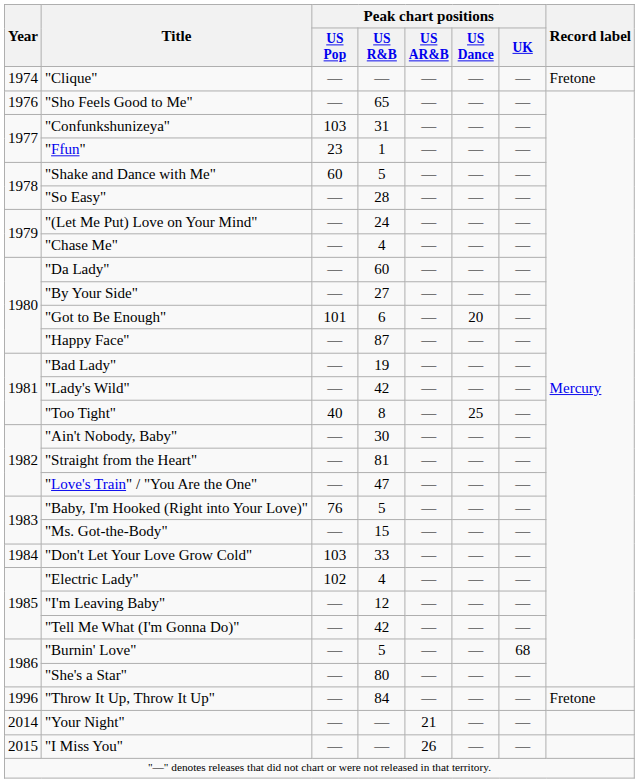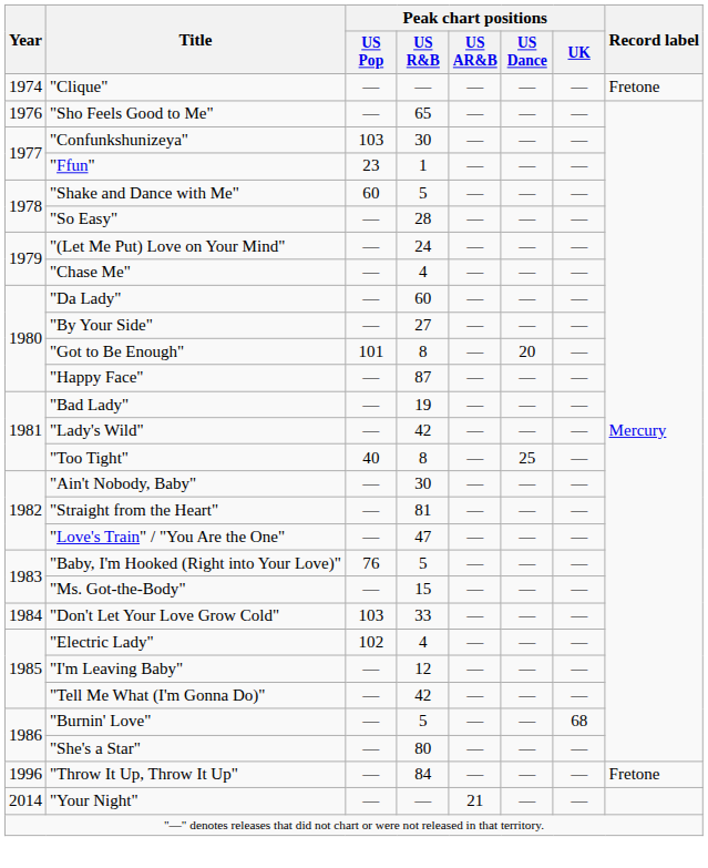 <table class="wikitable">
 <tr>
 <th align="center" rowspan="2">Year</th>
 <th align="center" rowspan="2">Title</th>
 <th align="center" colspan="5">Peak chart positions</th>
 <th align="center" rowspan="2">Record label</th>
 </tr>
 <tr>
 <th scope="col" style="width:3em;font-size:90%;"><a href='#'>US Pop</a><br></th>
 <th scope="col" style="width:3em;font-size:90%;"><a href='#'>US R&B</a><br></th>
 <th scope="col" style="width:3em;font-size:90%;"><a href='#'>US AR&B</a><br></th>
 <th scope="col" style="width:3em;font-size:90%;"><a href='#'>US<br>Dance</a><br></th>
 <th scope="col" style="width:3em;font-size:90%;"><a href='#'>UK</a><br></th>
 </tr>
 <tr>
 <td>1974</td>
 <td>"Clique"</td>
 <td align="center">—</td>
 <td align="center">—</td>
 <td align="center">—</td>
 <td align="center">—</td>
 <td align="center">—</td>
 <td>Fretone</td>
 </tr>
 <tr>
 <td>1976</td>
 <td>"Sho Feels Good to Me"</td>
 <td align="center">—</td>
 <td align="center">65</td>
 <td align="center">—</td>
 <td align="center">—</td>
 <td align="center">—</td>
 <td rowspan="25"><a href='#'>Mercury</a></td>
 </tr>
 <tr>
 <td rowspan="2">1977</td>
 <td>"Confunkshunizeya"</td>
 <td align="center">103</td>
-<td align="center">31</td>
+<td align="center">30</td>
 <td align="center">—</td>
 <td align="center">—</td>
 <td align="center">—</td>
 </tr>
 <tr>
 <td>"<a href='#'>Ffun</a>"</td>
 <td align="center">23</td>
 <td align="center">1</td>
 <td align="center">—</td>
 <td align="center">—</td>
 <td align="center">—</td>
 </tr>
 <tr>
 <td rowspan="2">1978</td>
 <td>"Shake and Dance with Me"</td>
 <td align="center">60</td>
 <td align="center">5</td>
 <td align="center">—</td>
 <td align="center">—</td>
 <td align="center">—</td>
 </tr>
 <tr>
 <td>"So Easy"</td>
 <td align="center">—</td>
 <td align="center">28</td>
 <td align="center">—</td>
 <td align="center">—</td>
 <td align="center">—</td>
 </tr>
 <tr>
 <td rowspan="2">1979</td>
 <td>"(Let Me Put) Love on Your Mind"</td>
 <td align="center">—</td>
 <td align="center">24</td>
 <td align="center">—</td>
 <td align="center">—</td>
 <td align="center">—</td>
 </tr>
 <tr>
 <td>"Chase Me"</td>
 <td align="center">—</td>
 <td align="center">4</td>
 <td align="center">—</td>
 <td align="center">—</td>
 <td align="center">—</td>
 </tr>
 <tr>
 <td rowspan="4">1980</td>
 <td>"Da Lady"</td>
 <td align="center">—</td>
 <td align="center">60</td>
 <td align="center">—</td>
 <td align="center">—</td>
 <td align="center">—</td>
 </tr>
 <tr>
 <td>"By Your Side"</td>
 <td align="center">—</td>
 <td align="center">27</td>
 <td align="center">—</td>
 <td align="center">—</td>
 <td align="center">—</td>
 </tr>
 <tr>
 <td>"Got to Be Enough"</td>
 <td align="center">101</td>
-<td align="center">6</td>
+<td align="center">8</td>
 <td align="center">—</td>
 <td align="center">20</td>
 <td align="center">—</td>
 </tr>
 <tr>
 <td>"Happy Face"</td>
 <td align="center">—</td>
 <td align="center">87</td>
 <td align="center">—</td>
 <td align="center">—</td>
 <td align="center">—</td>
 </tr>
 <tr>
 <td rowspan="3">1981</td>
 <td>"Bad Lady"</td>
 <td align="center">—</td>
 <td align="center">19</td>
 <td align="center">—</td>
 <td align="center">—</td>
 <td align="center">—</td>
 </tr>
 <tr>
 <td>"Lady's Wild"</td>
 <td align="center">—</td>
 <td align="center">42</td>
 <td align="center">—</td>
 <td align="center">—</td>
 <td align="center">—</td>
 </tr>
 <tr>
 <td>"Too Tight"</td>
 <td align="center">40</td>
 <td align="center">8</td>
 <td align="center">—</td>
 <td align="center">25</td>
 <td align="center">—</td>
 </tr>
 <tr>
 <td rowspan="3">1982</td>
 <td>"Ain't Nobody, Baby"</td>
 <td align="center">—</td>
 <td align="center">30</td>
 <td align="center">—</td>
 <td align="center">—</td>
 <td align="center">—</td>
 </tr>
 <tr>
 <td>"Straight from the Heart"</td>
 <td align="center">—</td>
 <td align="center">81</td>
 <td align="center">—</td>
 <td align="center">—</td>
 <td align="center">—</td>
 </tr>
 <tr>
 <td>"<a href='#'>Love's Train</a>" / "You Are the One"</td>
 <td align="center">—</td>
 <td align="center">47</td>
 <td align="center">—</td>
 <td align="center">—</td>
 <td align="center">—</td>
 </tr>
 <tr>
 <td rowspan="2">1983</td>
 <td>"Baby, I'm Hooked (Right into Your Love)"</td>
 <td align="center">76</td>
 <td align="center">5</td>
 <td align="center">—</td>
 <td align="center">—</td>
 <td align="center">—</td>
 </tr>
 <tr>
 <td>"Ms. Got-the-Body"</td>
 <td align="center">—</td>
 <td align="center">15</td>
 <td align="center">—</td>
 <td align="center">—</td>
 <td align="center">—</td>
 </tr>
 <tr>
 <td>1984</td>
 <td>"Don't Let Your Love Grow Cold"</td>
 <td align="center">103</td>
 <td align="center">33</td>
 <td align="center">—</td>
 <td align="center">—</td>
 <td align="center">—</td>
 </tr>
 <tr>
 <td rowspan="3">1985</td>
 <td>"Electric Lady"</td>
 <td align="center">102</td>
 <td align="center">4</td>
 <td align="center">—</td>
 <td align="center">—</td>
 <td align="center">—</td>
 </tr>
 <tr>
 <td>"I'm Leaving Baby"</td>
 <td align="center">—</td>
 <td align="center">12</td>
 <td align="center">—</td>
 <td align="center">—</td>
 <td align="center">—</td>
 </tr>
 <tr>
 <td>"Tell Me What (I'm Gonna Do)"</td>
 <td align="center">—</td>
 <td align="center">42</td>
 <td align="center">—</td>
 <td align="center">—</td>
 <td align="center">—</td>
 </tr>
 <tr>
 <td rowspan="2">1986</td>
 <td>"Burnin' Love"</td>
 <td align="center">—</td>
 <td align="center">5</td>
 <td align="center">—</td>
 <td align="center">—</td>
 <td align="center">68</td>
 </tr>
 <tr>
 <td>"She's a Star"</td>
 <td align="center">—</td>
 <td align="center">80</td>
 <td align="center">—</td>
 <td align="center">—</td>
 <td align="center">—</td>
 </tr>
 <tr>
 <td>1996</td>
 <td>"Throw It Up, Throw It Up"</td>
 <td align="center">—</td>
 <td align="center">84</td>
 <td align="center">—</td>
 <td align="center">—</td>
 <td align="center">—</td>
 <td>Fretone</td>
 </tr>
 <tr>
 <td>2014</td>
 <td>"Your Night"</td>
 <td align="center">—</td>
 <td align="center">—</td>
 <td align="center">21</td>
 <td align="center">—</td>
 <td align="center">—</td>
 <td></td>
 </tr>
 <tr>
-<td>2015</td>
-<td>"I Miss You"</td>
-<td align="center">—</td>
-<td align="center">—</td>
-<td align="center">26</td>
-<td align="center">—</td>
-<td align="center">—</td>
-<td></td>
-</tr>
-<tr>
 <td colspan="8" style="text-align:center; font-size:9pt;">"—" denotes releases that did not chart or were not released in that territory.</td>
 </tr>
 </table>
